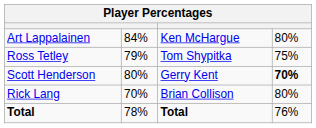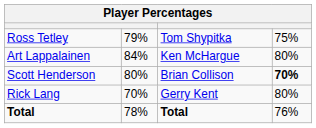 <table class="wikitable">
 <tr>
 <th colspan=4 width=400>Player Percentages</th>
 </tr>
 <tr>
 <th colspan=2 width=200></th>
 <th colspan=2 width=200></th>
 </tr>
 <tr>
+<td><a href='#'>Ross Tetley</a></td>
+<td>79%</td>
+<td><a href='#'>Tom Shypitka</a></td>
+<td>75%</td>
+</tr>
+<tr>
 <td><a href='#'>Art Lappalainen</a></td>
 <td>84%</td>
 <td><a href='#'>Ken McHargue</a></td>
 <td>80%</td>
 </tr>
 <tr>
-<td><a href='#'>Ross Tetley</a></td>
-<td>79%</td>
-<td><a href='#'>Tom Shypitka</a></td>
-<td>75%</td>
-</tr>
-<tr>
 <td><a href='#'>Scott Henderson</a></td>
 <td>80%</td>
-<td><a href='#'>Gerry Kent</a></td>
+<td><a href='#'>Brian Collison</a></td>
 <td><strong>70%</strong></td>
 </tr>
 <tr>
 <td><a href='#'>Rick Lang</a></td>
 <td>70%</td>
-<td><a href='#'>Brian Collison</a></td>
+<td><a href='#'>Gerry Kent</a></td>
 <td>80%</td>
 </tr>
 <tr>
 <td><strong>Total</strong></td>
 <td>78%</td>
 <td><strong>Total</strong></td>
 <td>76%</td>
 </tr>
 </table>
